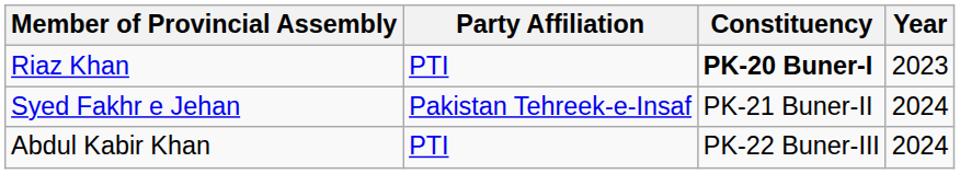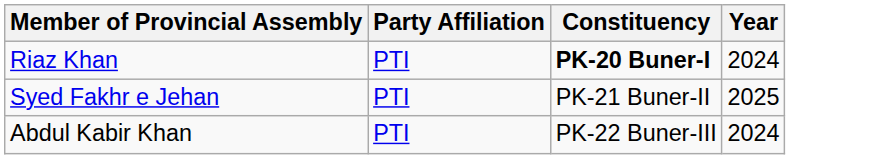 <table class="wikitable sortable">
 <tr>
 <th>Member of Provincial Assembly</th>
 <th>Party Affiliation</th>
 <th>Constituency</th>
 <th>Year</th>
 </tr>
 <tr>
 <td><a href='#'>Riaz Khan</a></td>
 <td><a href='#'>PTI</a></td>
 <td><strong>PK-20 Buner-I</strong></td>
-<td>2023</td>
+<td>2024</td>
 </tr>
 <tr>
 <td><a href='#'>Syed Fakhr e Jehan</a></td>
-<td><a href='#'>Pakistan Tehreek-e-Insaf</a></td>
+<td><a href='#'>PTI</a></td>
 <td>PK-21 Buner-II</td>
-<td>2024</td>
+<td>2025</td>
 </tr>
 <tr>
 <td>Abdul Kabir Khan</td>
 <td><a href='#'>PTI</a></td>
 <td>PK-22 Buner-III</td>
 <td>2024</td>
 </tr>
 </table>
